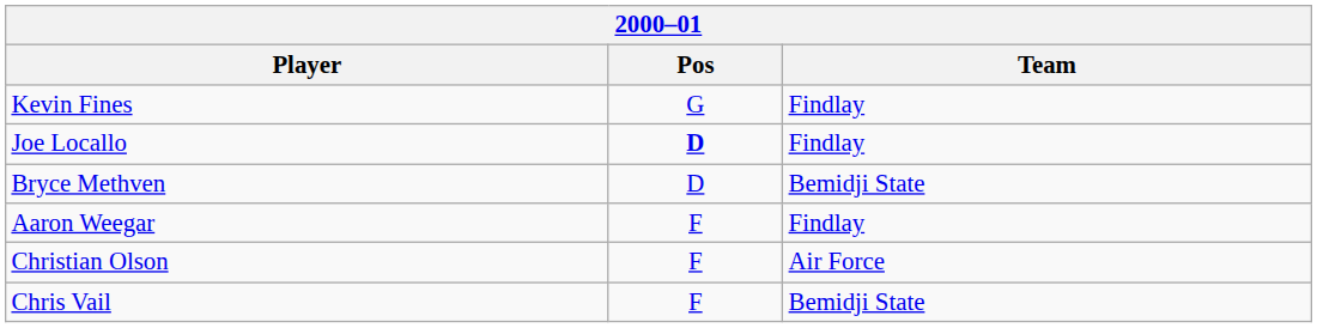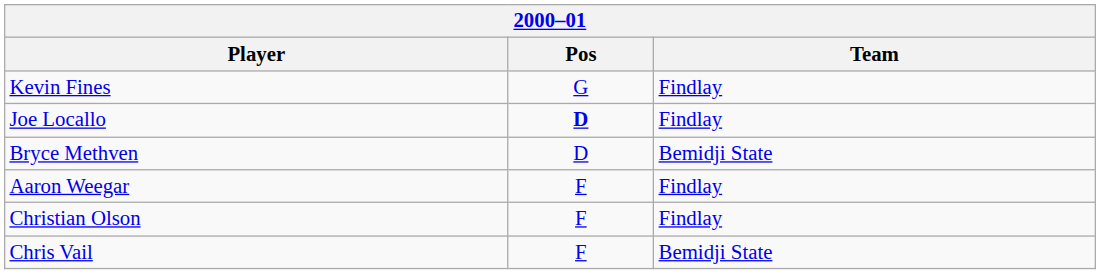 <table class="wikitable" width=95%>
 <tr>
 <th colspan=3><a href='#'>2000–01</a></th>
 </tr>
 <tr>
 <th>Player</th>
 <th>Pos</th>
 <th>Team</th>
 </tr>
 <tr>
 <td><a href='#'>Kevin Fines</a></td>
 <td style="text-align:center;"><a href='#'>G</a></td>
 <td><a href='#'>Findlay</a></td>
 </tr>
 <tr>
 <td><a href='#'>Joe Locallo</a></td>
 <td style="text-align:center;"><strong><a href='#'>D</a></strong></td>
 <td><a href='#'>Findlay</a></td>
 </tr>
 <tr>
 <td><a href='#'>Bryce Methven</a></td>
 <td style="text-align:center;"><a href='#'>D</a></td>
 <td><a href='#'>Bemidji State</a></td>
 </tr>
 <tr>
 <td><a href='#'>Aaron Weegar</a></td>
 <td style="text-align:center;"><a href='#'>F</a></td>
 <td><a href='#'>Findlay</a></td>
 </tr>
 <tr>
 <td><a href='#'>Christian Olson</a></td>
 <td style="text-align:center;"><a href='#'>F</a></td>
-<td><a href='#'>Air Force</a></td>
+<td><a href='#'>Findlay</a></td>
 </tr>
 <tr>
 <td><a href='#'>Chris Vail</a></td>
 <td style="text-align:center;"><a href='#'>F</a></td>
 <td><a href='#'>Bemidji State</a></td>
 </tr>
 </table>
